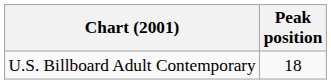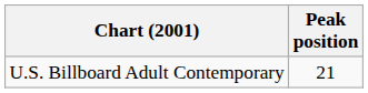 <table class="wikitable">
 <tr>
 <th>Chart (2001)</th>
 <th>Peak<br>position</th>
 </tr>
 <tr>
 <td>U.S. Billboard Adult Contemporary</td>
-<td align="center">18</td>
+<td align="center">21</td>
 </tr>
 </table>
